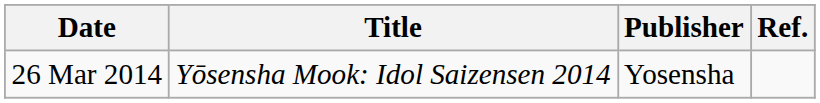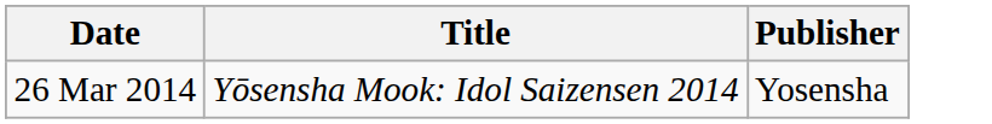 <table class="wikitable">
 <tr>
 <th>Date</th>
 <th>Title</th>
 <th>Publisher</th>
-<th>Ref.</th>
 </tr>
 <tr>
 <td>26 Mar 2014</td>
 <td><em>Yōsensha Mook: Idol Saizensen 2014</em></td>
 <td>Yosensha</td>
-<td></td>
 </tr>
 </table>
